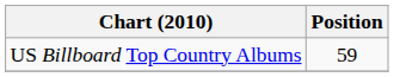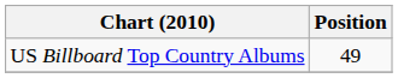 <table class="wikitable">
 <tr>
 <th>Chart (2010)</th>
 <th>Position</th>
 </tr>
 <tr>
 <td>US <em>Billboard</em> <a href='#'>Top Country Albums</a></td>
-<td align="center">59</td>
+<td align="center">49</td>
 </tr>
 <tr>
 </tr>
 </table>
